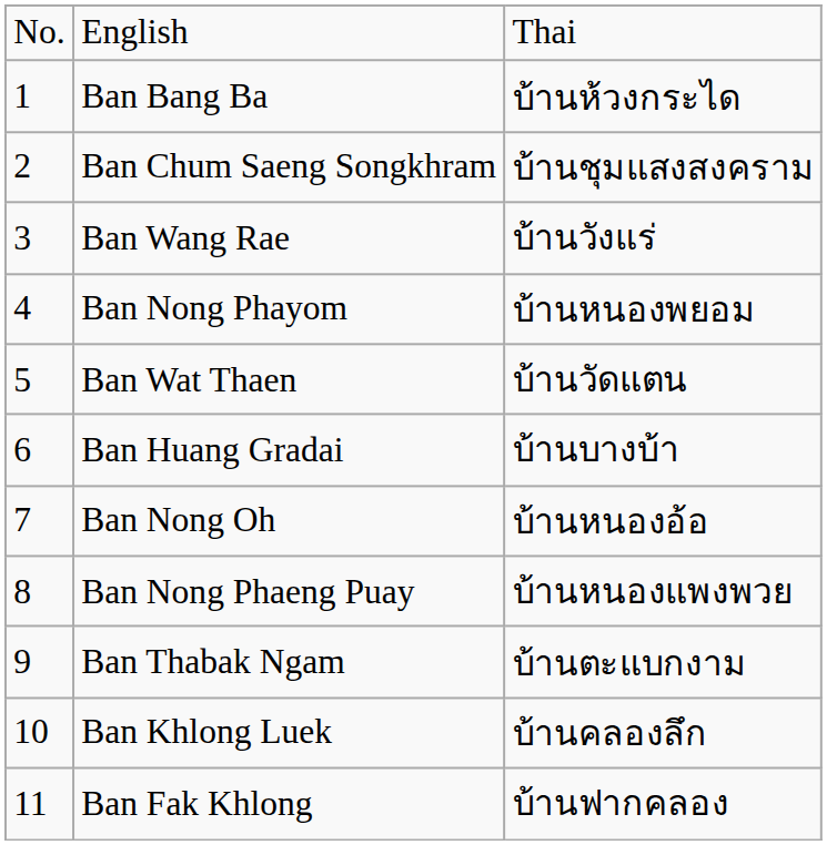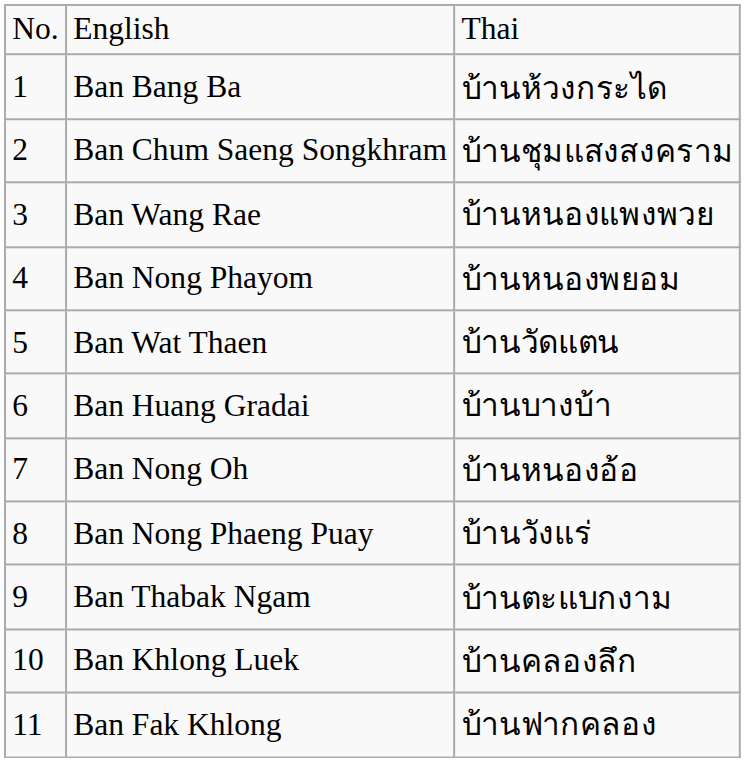 <table class="wikitable">
 <tr>
 <td>No.</td>
 <td>English</td>
 <td>Thai</td>
 </tr>
 <tr>
 <td>1</td>
 <td>Ban Bang Ba</td>
 <td>บ้านห้วงกระได</td>
 </tr>
 <tr>
 <td>2</td>
 <td>Ban Chum Saeng Songkhram</td>
 <td>บ้านชุมแสงสงคราม</td>
 </tr>
 <tr>
 <td>3</td>
 <td>Ban Wang Rae</td>
-<td>บ้านวังแร่</td>
+<td>บ้านหนองแพงพวย</td>
 </tr>
 <tr>
 <td>4</td>
 <td>Ban Nong Phayom</td>
 <td>บ้านหนองพยอม</td>
 </tr>
 <tr>
 <td>5</td>
 <td>Ban Wat Thaen</td>
 <td>บ้านวัดแตน</td>
 </tr>
 <tr>
 <td>6</td>
 <td>Ban Huang Gradai</td>
 <td>บ้านบางบ้า</td>
 </tr>
 <tr>
 <td>7</td>
 <td>Ban Nong Oh</td>
 <td>บ้านหนองอ้อ</td>
 </tr>
 <tr>
 <td>8</td>
 <td>Ban Nong Phaeng Puay</td>
-<td>บ้านหนองแพงพวย</td>
+<td>บ้านวังแร่</td>
 </tr>
 <tr>
 <td>9</td>
 <td>Ban Thabak Ngam</td>
 <td>บ้านตะแบกงาม</td>
 </tr>
 <tr>
 <td>10</td>
 <td>Ban Khlong Luek</td>
 <td>บ้านคลองลึก</td>
 </tr>
 <tr>
 <td>11</td>
 <td>Ban Fak Khlong</td>
 <td>บ้านฟากคลอง</td>
 </tr>
 </table>
